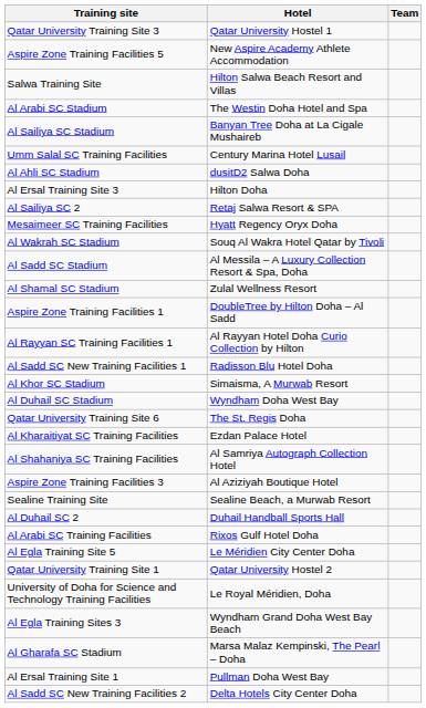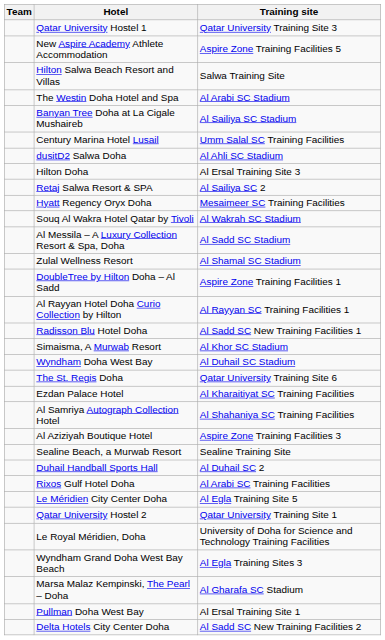 <table class="wikitable sortable mw-collapsible mw-collapsed">
 <tr>
+<th>Team</th>
+<th>Hotel</th>
 <th>Training site</th>
-<th>Hotel</th>
-<th>Team</th>
 </tr>
 <tr>
+<td></td>
+<td><a href='#'>Qatar University</a> Hostel 1</td>
 <td><a href='#'>Qatar University</a> Training Site 3</td>
-<td><a href='#'>Qatar University</a> Hostel 1</td>
-<td></td>
 </tr>
 <tr>
+<td></td>
+<td>New <a href='#'>Aspire Academy</a> Athlete Accommodation</td>
 <td><a href='#'>Aspire Zone</a> Training Facilities 5</td>
-<td>New <a href='#'>Aspire Academy</a> Athlete Accommodation</td>
-<td></td>
 </tr>
 <tr>
+<td></td>
+<td><a href='#'>Hilton</a> Salwa Beach Resort and Villas</td>
 <td>Salwa Training Site</td>
-<td><a href='#'>Hilton</a> Salwa Beach Resort and Villas</td>
-<td></td>
 </tr>
 <tr>
+<td></td>
+<td>The <a href='#'>Westin</a> Doha Hotel and Spa</td>
 <td><a href='#'>Al Arabi SC Stadium</a></td>
-<td>The <a href='#'>Westin</a> Doha Hotel and Spa</td>
-<td></td>
 </tr>
 <tr>
+<td></td>
+<td><a href='#'>Banyan Tree</a> Doha at La Cigale Mushaireb</td>
 <td><a href='#'>Al Sailiya SC Stadium</a></td>
-<td><a href='#'>Banyan Tree</a> Doha at La Cigale Mushaireb</td>
-<td></td>
 </tr>
 <tr>
+<td></td>
+<td>Century Marina Hotel <a href='#'>Lusail</a></td>
 <td><a href='#'>Umm Salal SC</a> Training Facilities</td>
-<td>Century Marina Hotel <a href='#'>Lusail</a></td>
-<td></td>
 </tr>
 <tr>
+<td></td>
+<td><a href='#'>dusitD2</a> Salwa Doha</td>
 <td><a href='#'>Al Ahli SC Stadium</a></td>
-<td><a href='#'>dusitD2</a> Salwa Doha</td>
-<td></td>
 </tr>
 <tr>
+<td></td>
+<td>Hilton Doha</td>
 <td>Al Ersal Training Site 3</td>
-<td>Hilton Doha</td>
-<td></td>
 </tr>
 <tr>
+<td></td>
+<td><a href='#'>Retaj</a> Salwa Resort & SPA</td>
 <td><a href='#'>Al Sailiya SC</a> 2</td>
-<td><a href='#'>Retaj</a> Salwa Resort & SPA</td>
-<td></td>
 </tr>
 <tr>
+<td></td>
+<td><a href='#'>Hyatt</a> Regency Oryx Doha</td>
 <td><a href='#'>Mesaimeer SC</a> Training Facilities</td>
-<td><a href='#'>Hyatt</a> Regency Oryx Doha</td>
-<td></td>
 </tr>
 <tr>
+<td></td>
+<td>Souq Al Wakra Hotel Qatar by <a href='#'>Tivoli</a></td>
 <td><a href='#'>Al Wakrah SC Stadium</a></td>
-<td>Souq Al Wakra Hotel Qatar by <a href='#'>Tivoli</a></td>
-<td></td>
 </tr>
 <tr>
+<td></td>
+<td>Al Messila – A <a href='#'>Luxury Collection</a> Resort & Spa, Doha</td>
 <td><a href='#'>Al Sadd SC Stadium</a></td>
-<td>Al Messila – A <a href='#'>Luxury Collection</a> Resort & Spa, Doha</td>
-<td></td>
 </tr>
 <tr>
+<td></td>
+<td>Zulal Wellness Resort</td>
 <td><a href='#'>Al Shamal SC Stadium</a></td>
-<td>Zulal Wellness Resort</td>
-<td></td>
 </tr>
 <tr>
+<td></td>
+<td><a href='#'>DoubleTree by Hilton</a> Doha – Al Sadd</td>
 <td><a href='#'>Aspire Zone</a> Training Facilities 1</td>
-<td><a href='#'>DoubleTree by Hilton</a> Doha – Al Sadd</td>
-<td></td>
 </tr>
 <tr>
+<td></td>
+<td>Al Rayyan Hotel Doha <a href='#'>Curio Collection</a> by Hilton</td>
 <td><a href='#'>Al Rayyan SC</a> Training Facilities 1</td>
-<td>Al Rayyan Hotel Doha <a href='#'>Curio Collection</a> by Hilton</td>
-<td></td>
 </tr>
 <tr>
+<td></td>
+<td><a href='#'>Radisson Blu</a> Hotel Doha</td>
 <td><a href='#'>Al Sadd SC</a> New Training Facilities 1</td>
-<td><a href='#'>Radisson Blu</a> Hotel Doha</td>
-<td></td>
 </tr>
 <tr>
+<td></td>
+<td>Simaisma, A <a href='#'>Murwab</a> Resort</td>
 <td><a href='#'>Al Khor SC Stadium</a></td>
-<td>Simaisma, A <a href='#'>Murwab</a> Resort</td>
-<td></td>
 </tr>
 <tr>
+<td></td>
+<td><a href='#'>Wyndham</a> Doha West Bay</td>
 <td><a href='#'>Al Duhail SC Stadium</a></td>
-<td><a href='#'>Wyndham</a> Doha West Bay</td>
-<td></td>
 </tr>
 <tr>
+<td></td>
+<td><a href='#'>The St. Regis</a> Doha</td>
 <td><a href='#'>Qatar University</a> Training Site 6</td>
-<td><a href='#'>The St. Regis</a> Doha</td>
-<td></td>
 </tr>
 <tr>
+<td></td>
+<td>Ezdan Palace Hotel</td>
 <td><a href='#'>Al Kharaitiyat SC</a> Training Facilities</td>
-<td>Ezdan Palace Hotel</td>
-<td></td>
 </tr>
 <tr>
+<td></td>
+<td>Al Samriya <a href='#'>Autograph Collection</a> Hotel</td>
 <td><a href='#'>Al Shahaniya SC</a> Training Facilities</td>
-<td>Al Samriya <a href='#'>Autograph Collection</a> Hotel</td>
-<td></td>
 </tr>
 <tr>
+<td></td>
+<td>Al Aziziyah Boutique Hotel</td>
 <td><a href='#'>Aspire Zone</a> Training Facilities 3</td>
-<td>Al Aziziyah Boutique Hotel</td>
-<td></td>
 </tr>
 <tr>
+<td></td>
+<td>Sealine Beach, a Murwab Resort</td>
 <td>Sealine Training Site</td>
-<td>Sealine Beach, a Murwab Resort</td>
-<td></td>
 </tr>
 <tr>
+<td></td>
+<td><a href='#'>Duhail Handball Sports Hall</a></td>
 <td><a href='#'>Al Duhail SC</a> 2</td>
-<td><a href='#'>Duhail Handball Sports Hall</a></td>
-<td></td>
 </tr>
 <tr>
+<td></td>
+<td><a href='#'>Rixos</a> Gulf Hotel Doha</td>
 <td><a href='#'>Al Arabi SC</a> Training Facilities</td>
-<td><a href='#'>Rixos</a> Gulf Hotel Doha</td>
-<td></td>
 </tr>
 <tr>
+<td></td>
+<td><a href='#'>Le Méridien</a> City Center Doha</td>
 <td><a href='#'>Al Egla</a> Training Site 5</td>
-<td><a href='#'>Le Méridien</a> City Center Doha</td>
-<td></td>
 </tr>
 <tr>
+<td></td>
+<td><a href='#'>Qatar University</a> Hostel 2</td>
 <td><a href='#'>Qatar University</a> Training Site 1</td>
-<td><a href='#'>Qatar University</a> Hostel 2</td>
-<td></td>
 </tr>
 <tr>
+<td></td>
+<td>Le Royal Méridien, Doha</td>
 <td>University of Doha for Science and Technology Training Facilities</td>
-<td>Le Royal Méridien, Doha</td>
-<td></td>
 </tr>
 <tr>
+<td></td>
+<td>Wyndham Grand Doha West Bay Beach</td>
 <td><a href='#'>Al Egla</a> Training Sites 3</td>
-<td>Wyndham Grand Doha West Bay Beach</td>
-<td></td>
 </tr>
 <tr>
+<td></td>
+<td>Marsa Malaz Kempinski, <a href='#'>The Pearl</a> – Doha</td>
 <td><a href='#'>Al Gharafa SC</a> Stadium</td>
-<td>Marsa Malaz Kempinski, <a href='#'>The Pearl</a> – Doha</td>
-<td></td>
 </tr>
 <tr>
+<td></td>
+<td><a href='#'>Pullman</a> Doha West Bay</td>
 <td>Al Ersal Training Site 1</td>
-<td><a href='#'>Pullman</a> Doha West Bay</td>
-<td></td>
 </tr>
 <tr>
+<td></td>
+<td><a href='#'>Delta Hotels</a> City Center Doha</td>
 <td><a href='#'>Al Sadd SC</a> New Training Facilities 2</td>
-<td><a href='#'>Delta Hotels</a> City Center Doha</td>
-<td></td>
 </tr>
 </table>
